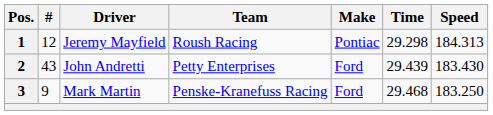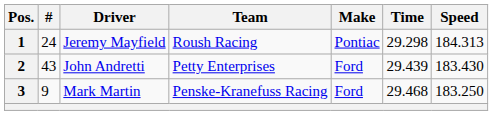 <table class="wikitable" style="font-size:95%">
 <tr>
 <th>Pos.</th>
 <th>#</th>
 <th>Driver</th>
 <th>Team</th>
 <th>Make</th>
 <th>Time</th>
 <th>Speed</th>
 </tr>
 <tr>
 <th>1</th>
-<td>12</td>
+<td>24</td>
 <td><a href='#'>Jeremy Mayfield</a></td>
 <td><a href='#'>Roush Racing</a></td>
 <td><a href='#'>Pontiac</a></td>
 <td>29.298</td>
 <td>184.313</td>
 </tr>
 <tr>
 <th>2</th>
 <td>43</td>
 <td><a href='#'>John Andretti</a></td>
 <td><a href='#'>Petty Enterprises</a></td>
 <td><a href='#'>Ford</a></td>
 <td>29.439</td>
 <td>183.430</td>
 </tr>
 <tr>
 <th>3</th>
 <td>9</td>
 <td><a href='#'>Mark Martin</a></td>
 <td><a href='#'>Penske-Kranefuss Racing</a></td>
 <td><a href='#'>Ford</a></td>
 <td>29.468</td>
 <td>183.250</td>
 </tr>
 <tr>
 <th colspan="7"></th>
 </tr>
 </table>
